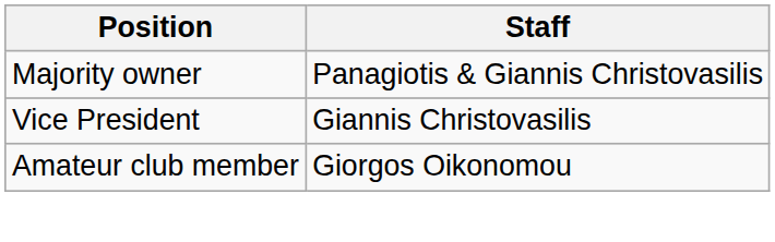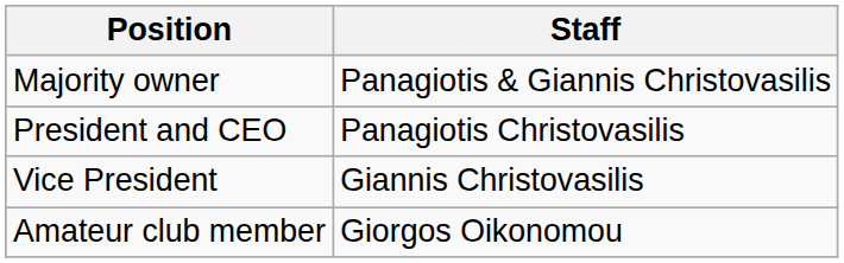 <table class="wikitable">
 <tr>
 <th>Position</th>
 <th>Staff</th>
 </tr>
 <tr>
 <td>Majority owner</td>
 <td>Panagiotis & Giannis Christovasilis</td>
 </tr>
 <tr>
+<td>President and CEO</td>
+<td>Panagiotis Christovasilis</td>
+</tr>
+<tr>
 <td>Vice President</td>
 <td>Giannis Christovasilis</td>
 </tr>
 <tr>
 <td>Amateur club member</td>
 <td>Giorgos Oikonomou</td>
 </tr>
 </table>
